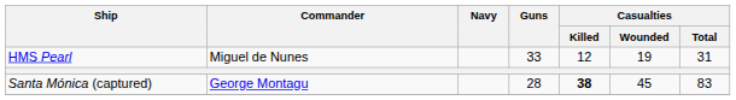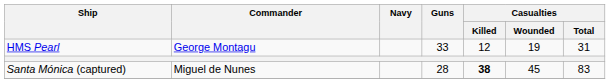 <table class="wikitable" width=100%>
 <tr valign="top">
 <th width=20%; align= center rowspan=2><small> Ship </small></th>
 <th width=25%; align= center rowspan=2><small> Commander </small></th>
 <th width=5%; align= center rowspan=2><small> Navy </small></th>
 <th width=5%; align= center rowspan=2><small> Guns </small></th>
 <th width=15%; align= center colspan=3><small> Casualties</small></th>
 </tr>
 <tr valign="top">
 <th width=5%; align= center><small> Killed </small></th>
 <th width=5%; align= center><small> Wounded </small></th>
 <th width=5%; align= center><small> Total</small></th>
 </tr>
 <tr valign="top">
 <td align= left><a href='#'>HMS <em>Pearl</em></a></td>
-<td align= left>Miguel de Nunes</td>
+<td align= left><a href='#'>George Montagu</a></td>
 <td align= center></td>
 <td align= center>33</td>
 <td align= center>12</td>
 <td align= center>19</td>
 <td align= center>31</td>
 </tr>
 <tr valign="top">
 <th colspan="10" bgcolor="white"></th>
 </tr>
 <tr valign="top">
 <td align= left><em>Santa Mónica</em> (captured)</td>
-<td align= left><a href='#'>George Montagu</a></td>
+<td align= left>Miguel de Nunes</td>
 <td align= center></td>
 <td align= center>28</td>
 <td align= center><strong>38</strong></td>
 <td align= center>45</td>
 <td align= center>83</td>
 </tr>
 <tr valign="top">
 </tr>
 </table>
